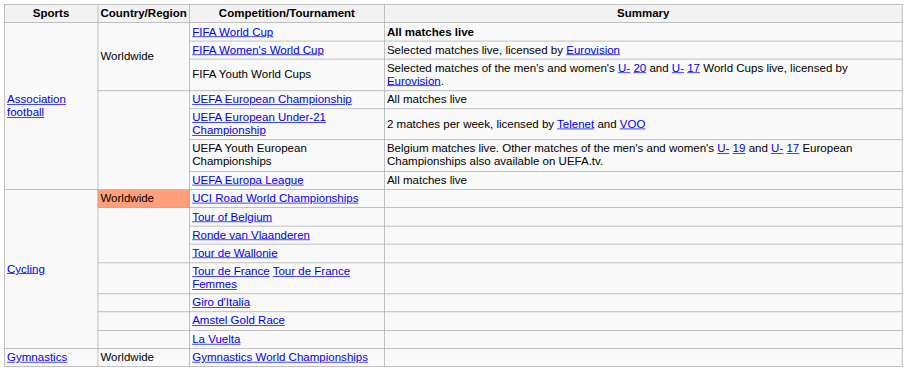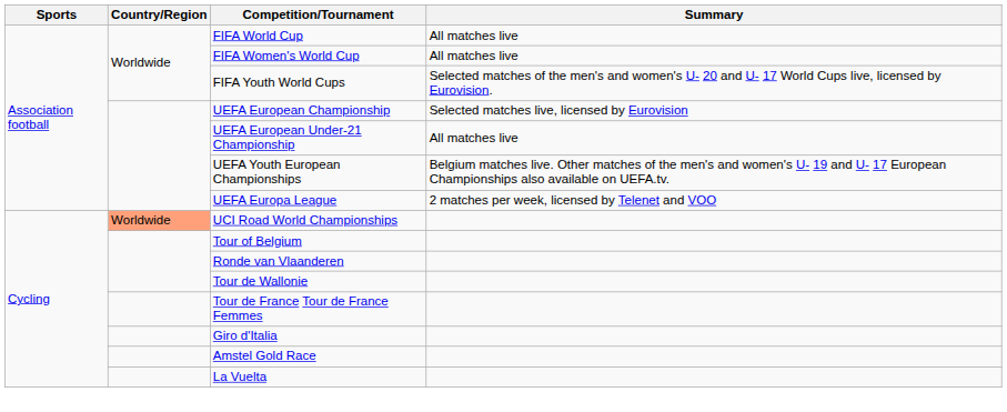 <table class="wikitable">
 <tr>
 <th>Sports</th>
 <th>Country/Region</th>
 <th>Competition/Tournament</th>
 <th>Summary</th>
 </tr>
 <tr>
 <td rowspan="7"><a href='#'>Association football</a></td>
 <td rowspan="3">Worldwide</td>
 <td><a href='#'>FIFA World Cup</a></td>
-<td><strong>All matches live</strong></td>
+<td>All matches live</td>
 </tr>
 <tr>
 <td><a href='#'>FIFA Women's World Cup</a></td>
-<td>Selected matches live, licensed by <a href='#'>Eurovision</a></td>
+<td>All matches live</td>
 </tr>
 <tr>
 <td>FIFA Youth World Cups</td>
 <td>Selected matches of the men's and women's <a href='#'>U-</a> <a href='#'>20</a> and <a href='#'>U-</a> <a href='#'>17</a> World Cups live, licensed by <a href='#'>Eurovision</a>.</td>
 </tr>
 <tr>
 <td rowspan="4"></td>
 <td><a href='#'>UEFA European Championship</a></td>
-<td>All matches live</td>
+<td>Selected matches live, licensed by <a href='#'>Eurovision</a></td>
 </tr>
 <tr>
 <td><a href='#'>UEFA European Under-21 Championship</a></td>
-<td>2 matches per week, licensed by <a href='#'>Telenet</a> and <a href='#'>VOO</a></td>
+<td>All matches live</td>
 </tr>
 <tr>
 <td>UEFA Youth European Championships</td>
 <td>Belgium matches live. Other matches of the men's and women's <a href='#'>U-</a> <a href='#'>19</a> and <a href='#'>U-</a> <a href='#'>17</a> European Championships also available on UEFA.tv.</td>
 </tr>
 <tr>
 <td><a href='#'>UEFA Europa League</a></td>
-<td>All matches live</td>
+<td>2 matches per week, licensed by <a href='#'>Telenet</a> and <a href='#'>VOO</a></td>
 </tr>
 <tr>
 <td rowspan="8"><a href='#'>Cycling</a></td>
 <td style="background: lightsalmon;">Worldwide</td>
 <td><a href='#'>UCI Road World Championships</a></td>
 <td></td>
 </tr>
 <tr>
 <td rowspan="3"></td>
 <td><a href='#'>Tour of Belgium</a></td>
 <td></td>
 </tr>
 <tr>
 <td><a href='#'>Ronde van Vlaanderen</a></td>
 <td></td>
 </tr>
 <tr>
 <td><a href='#'>Tour de Wallonie</a></td>
 <td></td>
 </tr>
 <tr>
 <td></td>
 <td><a href='#'>Tour de France</a> <a href='#'>Tour de France Femmes</a></td>
 <td></td>
 </tr>
 <tr>
 <td></td>
 <td><a href='#'>Giro d'Italia</a></td>
 <td></td>
 </tr>
 <tr>
 <td></td>
 <td><a href='#'>Amstel Gold Race</a></td>
 <td></td>
 </tr>
 <tr>
 <td></td>
 <td><a href='#'>La Vuelta</a></td>
 <td></td>
 </tr>
-<tr>
-<td><a href='#'>Gymnastics</a></td>
-<td>Worldwide</td>
-<td><a href='#'>Gymnastics World Championships</a></td>
-<td></td>
-</tr>
 </table>
